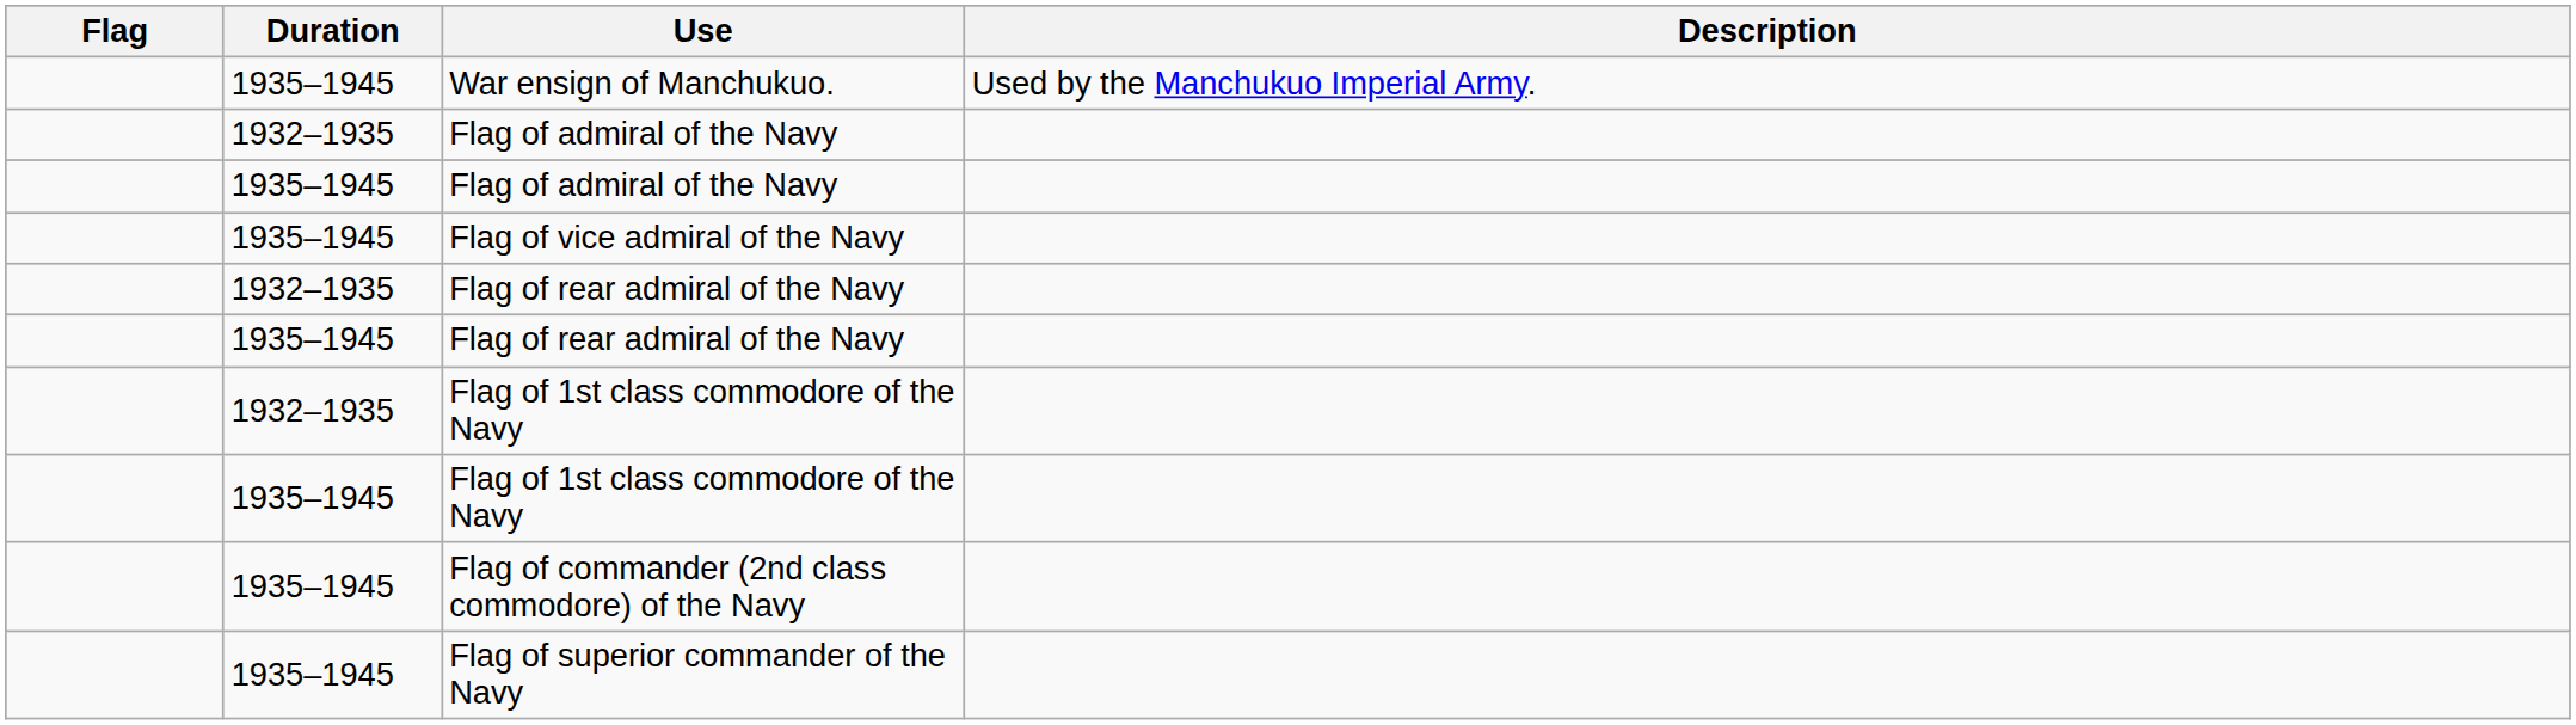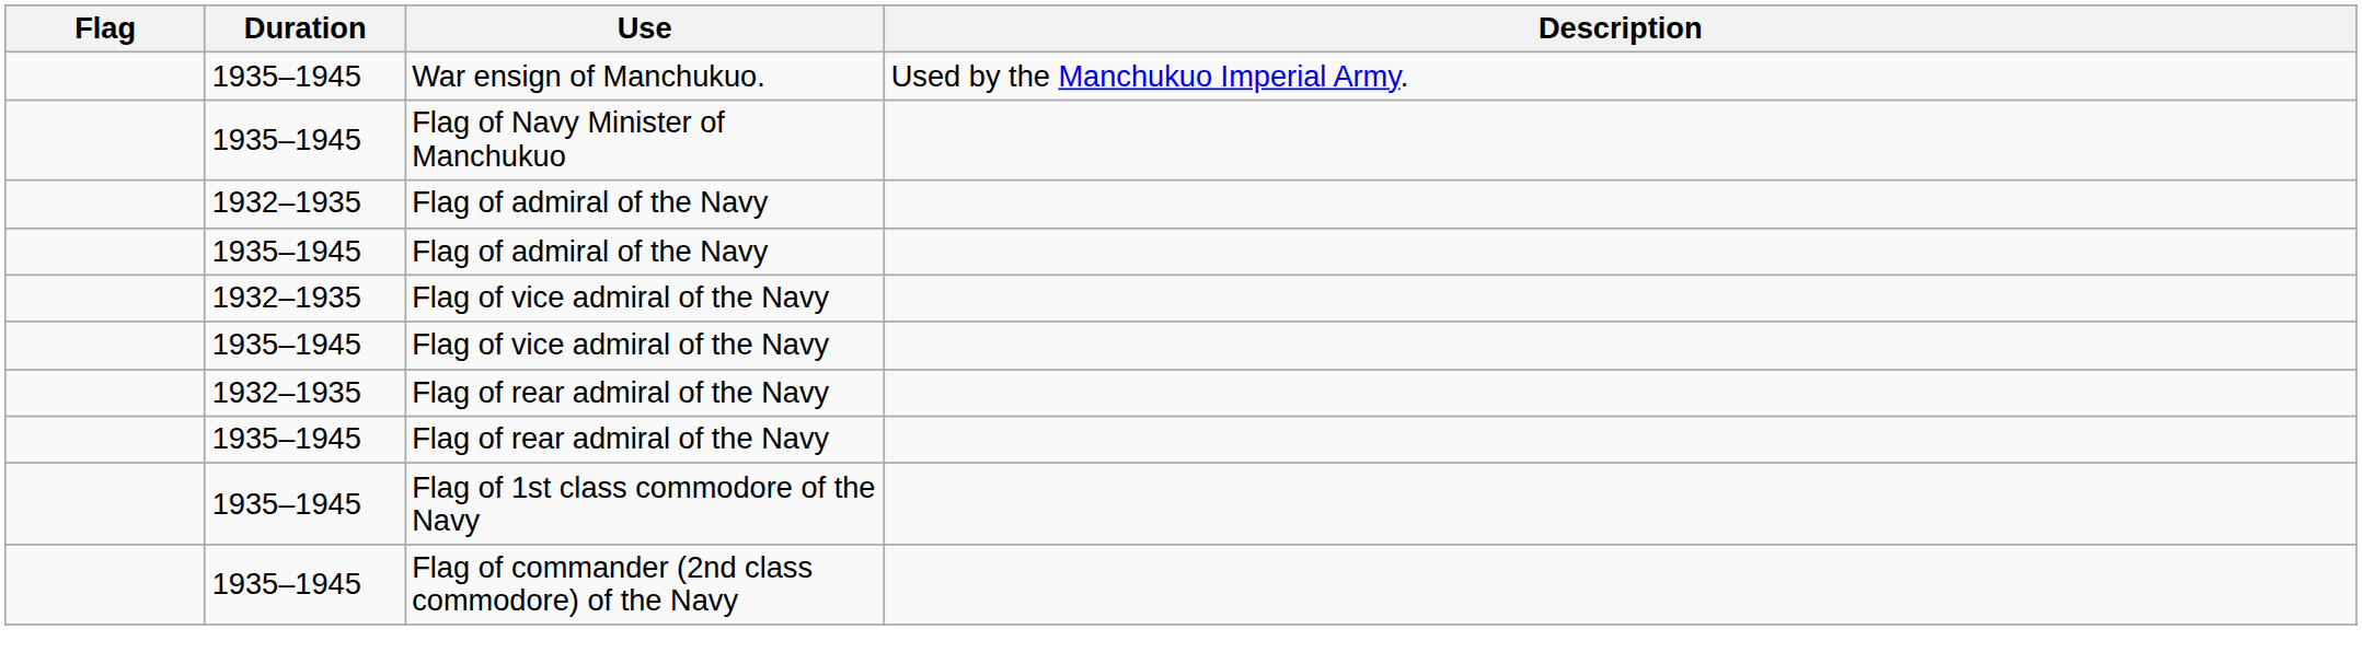 <table class="wikitable" width="100%">
 <tr>
 <th style="width:100px;">Flag</th>
 <th style="width:100px;">Duration</th>
 <th style="width:250px;">Use</th>
 <th style="min-width:250px">Description</th>
 </tr>
 <tr>
 <td></td>
 <td>1935–1945</td>
 <td>War ensign of Manchukuo.</td>
 <td>Used by the <a href='#'>Manchukuo Imperial Army</a>.</td>
 </tr>
 <tr>
 <td></td>
+<td>1935–1945</td>
+<td>Flag of Navy Minister of Manchukuo</td>
+<td></td>
+</tr>
+<tr>
+<td></td>
 <td>1932–1935</td>
 <td>Flag of admiral of the Navy</td>
 <td></td>
 </tr>
 <tr>
 <td></td>
 <td>1935–1945</td>
 <td>Flag of admiral of the Navy</td>
+<td></td>
+</tr>
+<tr>
+<td></td>
+<td>1932–1935</td>
+<td>Flag of vice admiral of the Navy</td>
 <td></td>
 </tr>
 <tr>
 <td></td>
 <td>1935–1945</td>
 <td>Flag of vice admiral of the Navy</td>
 <td></td>
 </tr>
 <tr>
 <td></td>
 <td>1932–1935</td>
 <td>Flag of rear admiral of the Navy</td>
 <td></td>
 </tr>
 <tr>
 <td></td>
 <td>1935–1945</td>
 <td>Flag of rear admiral of the Navy</td>
 <td></td>
 </tr>
 <tr>
 <td></td>
-<td>1932–1935</td>
-<td>Flag of 1st class commodore of the Navy</td>
-<td></td>
-</tr>
-<tr>
-<td></td>
 <td>1935–1945</td>
 <td>Flag of 1st class commodore of the Navy</td>
 <td></td>
 </tr>
 <tr>
 <td></td>
 <td>1935–1945</td>
 <td>Flag of commander (2nd class commodore) of the Navy</td>
 <td></td>
 </tr>
-<tr>
-<td></td>
-<td>1935–1945</td>
-<td>Flag of superior commander of the Navy</td>
-<td></td>
-</tr>
 </table>
